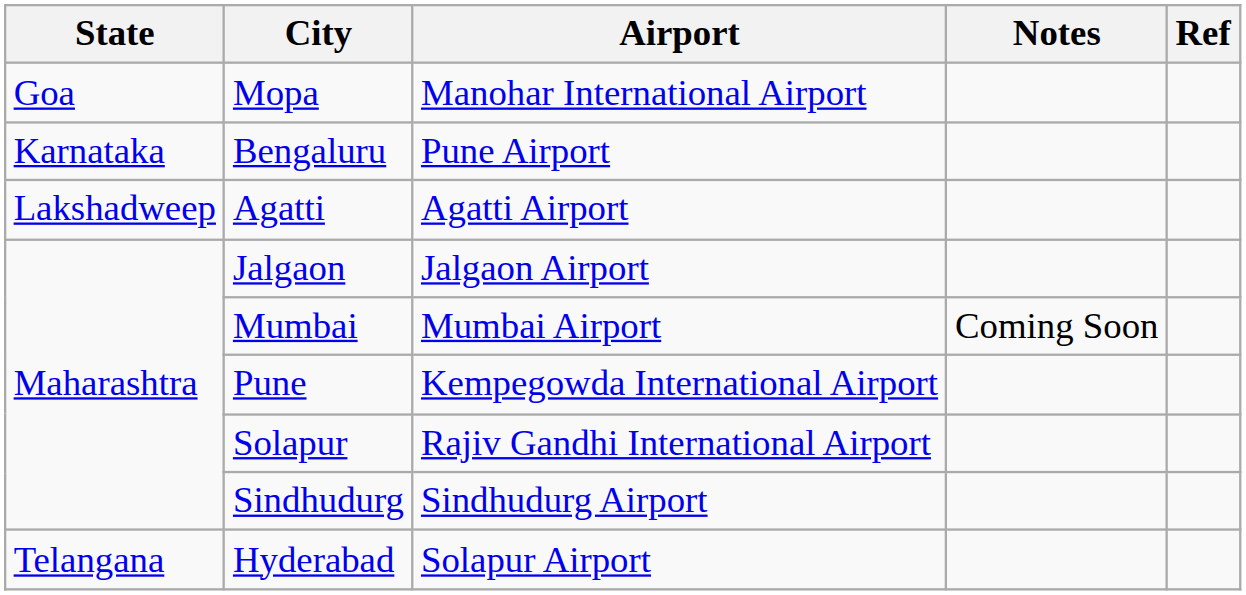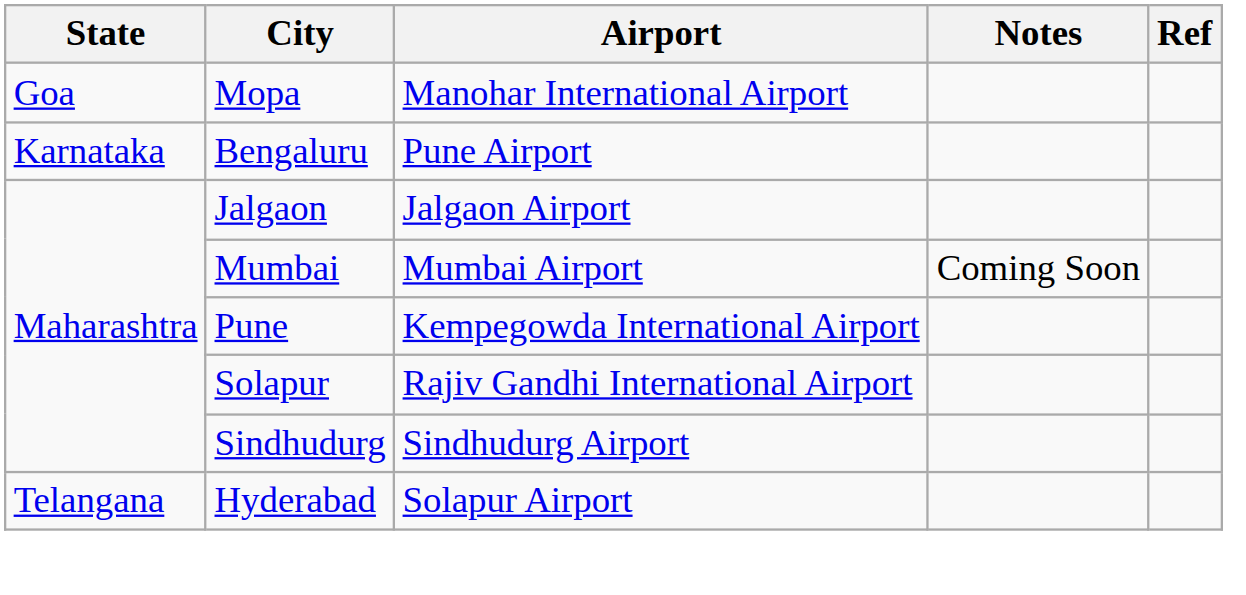 <table class="sortable wikitable">
 <tr>
 <th>State</th>
 <th>City</th>
 <th>Airport</th>
 <th class="unsortable">Notes</th>
 <th class="unsortable">Ref</th>
 </tr>
 <tr>
 <td><a href='#'>Goa</a></td>
 <td><a href='#'>Mopa</a></td>
 <td><a href='#'>Manohar International Airport</a></td>
 <td></td>
 <td align="center"></td>
 </tr>
 <tr>
 <td><a href='#'>Karnataka</a></td>
 <td><a href='#'>Bengaluru</a></td>
 <td><a href='#'>Pune Airport</a></td>
 <td></td>
 <td></td>
-</tr>
-<tr>
-<td><a href='#'>Lakshadweep</a></td>
-<td><a href='#'>Agatti</a></td>
-<td><a href='#'>Agatti Airport</a></td>
-<td></td>
-<td align="center"></td>
 </tr>
 <tr>
 <td rowspan="5"><a href='#'>Maharashtra</a></td>
 <td><a href='#'>Jalgaon</a></td>
 <td><a href='#'>Jalgaon Airport</a></td>
 <td></td>
 <td align="center"></td>
 </tr>
 <tr>
 <td><a href='#'>Mumbai</a></td>
 <td><a href='#'>Mumbai Airport</a></td>
 <td>Coming Soon</td>
 <td></td>
 </tr>
 <tr>
 <td><a href='#'>Pune</a></td>
 <td><a href='#'>Kempegowda International Airport</a></td>
 <td></td>
 <td align="center"></td>
 </tr>
 <tr>
 <td><a href='#'>Solapur</a></td>
 <td><a href='#'>Rajiv Gandhi International Airport</a></td>
 <td></td>
 <td></td>
 </tr>
 <tr>
 <td><a href='#'>Sindhudurg</a></td>
 <td><a href='#'>Sindhudurg Airport</a></td>
 <td></td>
 <td align="center"></td>
 </tr>
 <tr>
 <td><a href='#'>Telangana</a></td>
 <td><a href='#'>Hyderabad</a></td>
 <td><a href='#'>Solapur Airport</a></td>
 <td></td>
 <td></td>
 </tr>
 </table>
